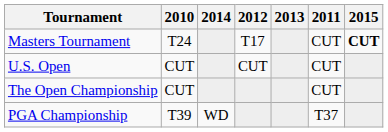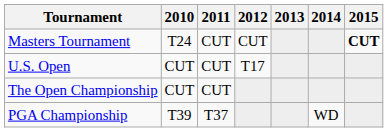 <table class="wikitable" style="font-size:95%;text-align:center;">
 <tr>
 <th>Tournament</th>
 <th>2010</th>
-<th>2014</th>
+<th>2011</th>
 <th>2012</th>
 <th>2013</th>
-<th>2011</th>
+<th>2014</th>
 <th>2015</th>
 </tr>
 <tr>
 <td align=left><a href='#'>Masters Tournament</a></td>
 <td>T24</td>
+<td>CUT</td>
+<td>CUT</td>
 <td style="background:#eeeeee;"></td>
-<td>T17</td>
 <td style="background:#eeeeee;"></td>
-<td>CUT</td>
 <td><strong>CUT</strong></td>
 </tr>
 <tr>
 <td align=left><a href='#'>U.S. Open</a></td>
 <td>CUT</td>
+<td>CUT</td>
+<td>T17</td>
 <td style="background:#eeeeee;"></td>
-<td>CUT</td>
 <td style="background:#eeeeee;"></td>
-<td>CUT</td>
 <td style="background:#eeeeee;"></td>
 </tr>
 <tr>
 <td align=left><a href='#'>The Open Championship</a></td>
 <td>CUT</td>
+<td>CUT</td>
 <td style="background:#eeeeee;"></td>
 <td style="background:#eeeeee;"></td>
 <td style="background:#eeeeee;"></td>
-<td>CUT</td>
 <td style="background:#eeeeee;"></td>
 </tr>
 <tr>
 <td align=left><a href='#'>PGA Championship</a></td>
 <td>T39</td>
-<td>WD</td>
+<td>T37</td>
 <td style="background:#eeeeee;"></td>
 <td style="background:#eeeeee;"></td>
-<td>T37</td>
+<td>WD</td>
 <td style="background:#eeeeee;"></td>
 </tr>
 </table>
